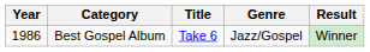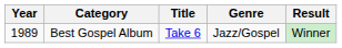 <table class=wikitable>
 <tr>
 <th>Year</th>
 <th>Category</th>
 <th>Title</th>
 <th>Genre</th>
 <th>Result</th>
 </tr>
 <tr align=center>
-<td> 1986 </td>
+<td> 1989 </td>
 <td> Best Gospel Album </td>
 <td> <a href='#'>Take 6</a> </td>
 <td> Jazz/Gospel </td>
 <td style="background:#cec;"> Winner </td>
 </tr>
 </table>
